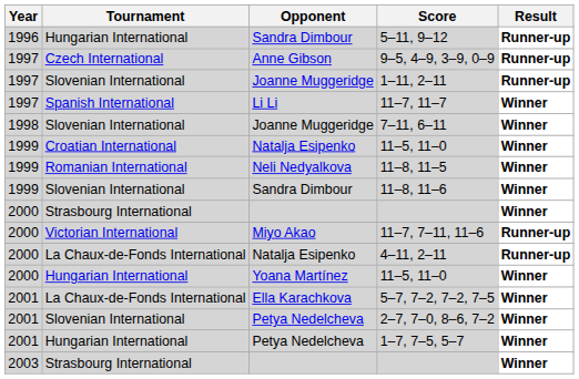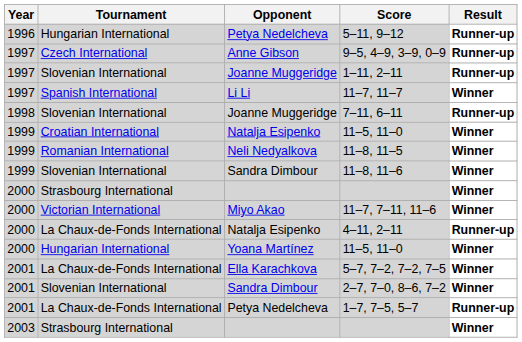 <table class="sortable wikitable" style="font-size: 90%;">
 <tr>
 <th>Year</th>
 <th>Tournament</th>
 <th>Opponent</th>
 <th>Score</th>
 <th>Result</th>
 </tr>
 <tr style="background:#D5D5D5">
 <td align="center">1996</td>
 <td align="left">Hungarian International</td>
-<td align="left"> <a href='#'>Sandra Dimbour</a></td>
+<td align="left"> <a href='#'>Petya Nedelcheva</a></td>
 <td align="left">5–11, 9–12</td>
 <td style="text-align:left; background:white"> <strong>Runner-up</strong></td>
 </tr>
 <tr style="background:#D5D5D5">
 <td align="center">1997</td>
 <td align="left"><a href='#'>Czech International</a></td>
 <td align="left"> <a href='#'>Anne Gibson</a></td>
 <td align="left">9–5, 4–9, 3–9, 0–9</td>
 <td style="text-align:left; background:white"> <strong>Runner-up</strong></td>
 </tr>
 <tr style="background:#D5D5D5">
 <td align="center">1997</td>
 <td align="left">Slovenian International</td>
 <td align="left"> <a href='#'>Joanne Muggeridge</a></td>
 <td align="left">1–11, 2–11</td>
 <td style="text-align:left; background:white"> <strong>Runner-up</strong></td>
 </tr>
 <tr style="background:#D5D5D5">
 <td align="center">1997</td>
 <td align="left"><a href='#'>Spanish International</a></td>
 <td align="left"> <a href='#'>Li Li</a></td>
 <td align="left">11–7, 11–7</td>
 <td style="text-align:left; background:white"> <strong>Winner</strong></td>
 </tr>
 <tr style="background:#D5D5D5">
 <td align="center">1998</td>
 <td align="left">Slovenian International</td>
 <td align="left"> Joanne Muggeridge</td>
 <td align="left">7–11, 6–11</td>
-<td style="text-align:left; background:white"> <strong>Winner</strong></td>
+<td style="text-align:left; background:white"> <strong>Runner-up</strong></td>
 </tr>
 <tr style="background:#D5D5D5">
 <td align="center">1999</td>
 <td align="left"><a href='#'>Croatian International</a></td>
 <td align="left"> <a href='#'>Natalja Esipenko</a></td>
 <td align="left">11–5, 11–0</td>
 <td style="text-align:left; background:white"> <strong>Winner</strong></td>
 </tr>
 <tr style="background:#D5D5D5">
 <td align="center">1999</td>
 <td align="left"><a href='#'>Romanian International</a></td>
 <td align="left"> <a href='#'>Neli Nedyalkova</a></td>
 <td align="left">11–8, 11–5</td>
 <td style="text-align:left; background:white"> <strong>Winner</strong></td>
 </tr>
 <tr style="background:#D5D5D5">
 <td align="center">1999</td>
 <td align="left">Slovenian International</td>
 <td align="left"> Sandra Dimbour</td>
 <td align="left">11–8, 11–6</td>
 <td style="text-align:left; background:white"> <strong>Winner</strong></td>
 </tr>
 <tr style="background:#D5D5D5">
 <td align="center">2000</td>
 <td align="left">Strasbourg International</td>
 <td align="left"></td>
 <td align="left"></td>
 <td style="text-align:left; background:white"> <strong>Winner</strong></td>
 </tr>
 <tr style="background:#D5D5D5">
 <td align="center">2000</td>
 <td align="left"><a href='#'>Victorian International</a></td>
 <td align="left"> <a href='#'>Miyo Akao</a></td>
 <td align="left">11–7, 7–11, 11–6</td>
-<td style="text-align:left; background:white"> <strong>Runner-up</strong></td>
+<td style="text-align:left; background:white"> <strong>Winner</strong></td>
 </tr>
 <tr style="background:#D5D5D5">
 <td align="center">2000</td>
 <td align="left">La Chaux-de-Fonds International</td>
 <td align="left"> Natalja Esipenko</td>
 <td align="left">4–11, 2–11</td>
 <td style="text-align:left; background:white"> <strong>Runner-up</strong></td>
 </tr>
 <tr style="background:#D5D5D5">
 <td align="center">2000</td>
 <td align="left"><a href='#'>Hungarian International</a></td>
 <td align="left"> <a href='#'>Yoana Martínez</a></td>
 <td align="left">11–5, 11–0</td>
 <td style="text-align:left; background:white"> <strong>Winner</strong></td>
 </tr>
 <tr style="background:#D5D5D5">
 <td align="center">2001</td>
 <td align="left">La Chaux-de-Fonds International</td>
 <td align="left"> <a href='#'>Ella Karachkova</a></td>
 <td align="left">5–7, 7–2, 7–2, 7–5</td>
 <td style="text-align:left; background:white"> <strong>Winner</strong></td>
 </tr>
 <tr style="background:#D5D5D5">
 <td align="center">2001</td>
 <td align="left">Slovenian International</td>
-<td align="left"> <a href='#'>Petya Nedelcheva</a></td>
+<td align="left"> <a href='#'>Sandra Dimbour</a></td>
 <td align="left">2–7, 7–0, 8–6, 7–2</td>
 <td style="text-align:left; background:white"> <strong>Winner</strong></td>
 </tr>
 <tr style="background:#D5D5D5">
 <td align="center">2001</td>
-<td align="left">Hungarian International</td>
+<td align="left">La Chaux-de-Fonds International</td>
 <td align="left"> Petya Nedelcheva</td>
 <td align="left">1–7, 7–5, 5–7</td>
-<td style="text-align:left; background:white"> <strong>Winner</strong></td>
+<td style="text-align:left; background:white"> <strong>Runner-up</strong></td>
 </tr>
 <tr style="background:#D5D5D5">
 <td align="center">2003</td>
 <td align="left">Strasbourg International</td>
 <td align="left"></td>
 <td align="left"></td>
 <td style="text-align:left; background:white"> <strong>Winner</strong></td>
 </tr>
 </table>
